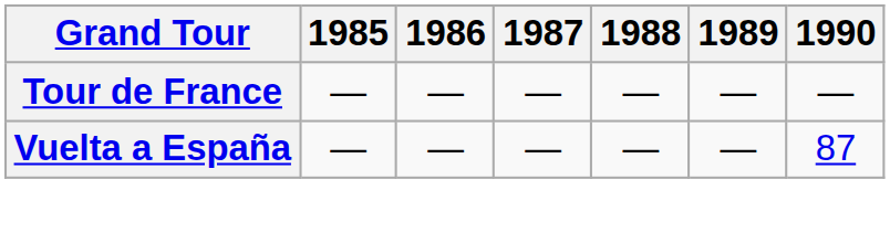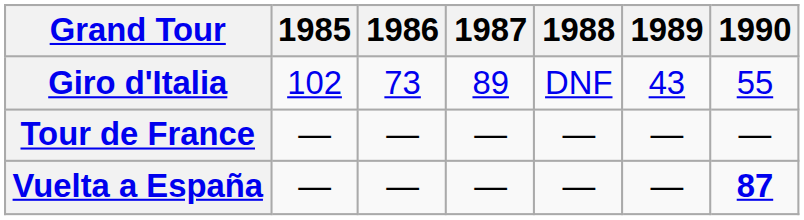 <table class="wikitable plainrowheaders">
 <tr>
 <th scope="col"><a href='#'>Grand Tour</a></th>
 <th scope="col">1985</th>
 <th scope="col">1986</th>
 <th scope="col">1987</th>
 <th scope="col">1988</th>
 <th scope="col">1989</th>
 <th scope="col">1990</th>
+</tr>
+<tr style="text-align:center;">
+<th scope="row"> <a href='#'>Giro d'Italia</a></th>
+<td><a href='#'>102</a></td>
+<td><a href='#'>73</a></td>
+<td><a href='#'>89</a></td>
+<td><a href='#'>DNF</a></td>
+<td><a href='#'>43</a></td>
+<td><a href='#'>55</a></td>
 </tr>
 <tr style="text-align:center;">
 <th scope="row"> <a href='#'>Tour de France</a></th>
 <td>—</td>
 <td>—</td>
 <td>—</td>
 <td>—</td>
 <td>—</td>
 <td>—</td>
 </tr>
 <tr style="text-align:center;">
 <th scope="row"> <a href='#'>Vuelta a España</a></th>
 <td>—</td>
 <td>—</td>
 <td>—</td>
 <td>—</td>
 <td>—</td>
-<td><a href='#'>87</a></td>
+<td><strong><a href='#'>87</a></strong></td>
 </tr>
 </table>
